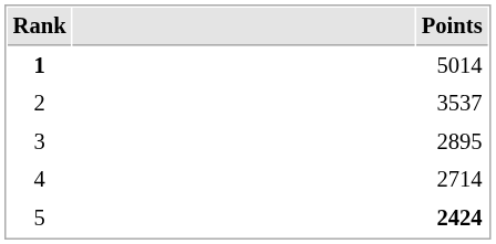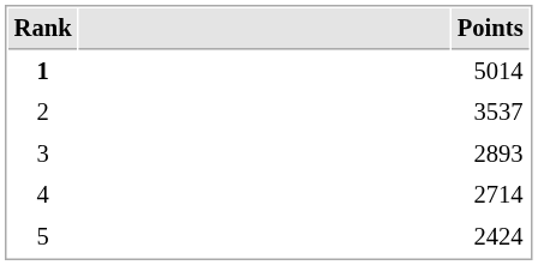 <table cellspacing="1" cellpadding="3" style="border:1px solid #AAAAAA;font-size:86%">
 <tr bgcolor="#E4E4E4">
 <th style="border-bottom:1px solid #AAAAAA" width=10>Rank</th>
 <th style="border-bottom:1px solid #AAAAAA" width=200></th>
 <th style="border-bottom:1px solid #AAAAAA" width=20>Points</th>
 </tr>
 <tr>
 <td align="center"><strong>1</strong></td>
 <td><strong></strong></td>
 <td align="right">5014</td>
 </tr>
 <tr>
 <td align="center">2</td>
 <td></td>
 <td align="right">3537</td>
 </tr>
 <tr>
 <td align="center">3</td>
 <td></td>
-<td align="right">2895</td>
+<td align="right">2893</td>
 </tr>
 <tr>
 <td align="center">4</td>
 <td></td>
 <td align="right">2714</td>
 </tr>
 <tr>
 <td align="center">5</td>
 <td> </td>
-<td align="right"><strong>2424</strong></td>
+<td align="right">2424</td>
 </tr>
 </table>
